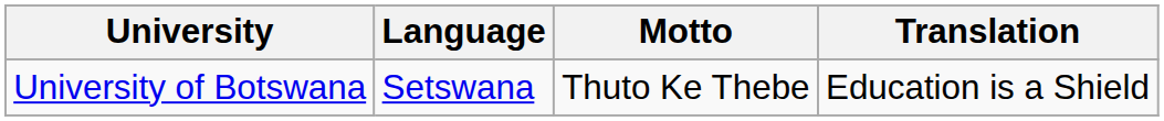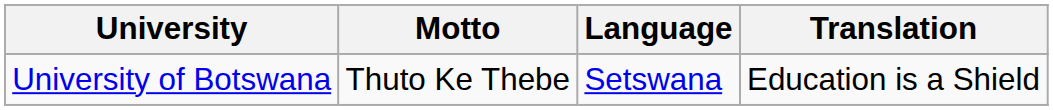 <table class="wikitable sortable plainrowheaders">
 <tr>
 <th>University</th>
+<th>Motto</th>
 <th>Language</th>
-<th>Motto</th>
 <th>Translation</th>
 </tr>
 <tr>
 <td><a href='#'>University of Botswana</a></td>
+<td>Thuto Ke Thebe</td>
 <td><a href='#'>Setswana</a></td>
-<td>Thuto Ke Thebe</td>
 <td>Education is a Shield</td>
 </tr>
 </table>
